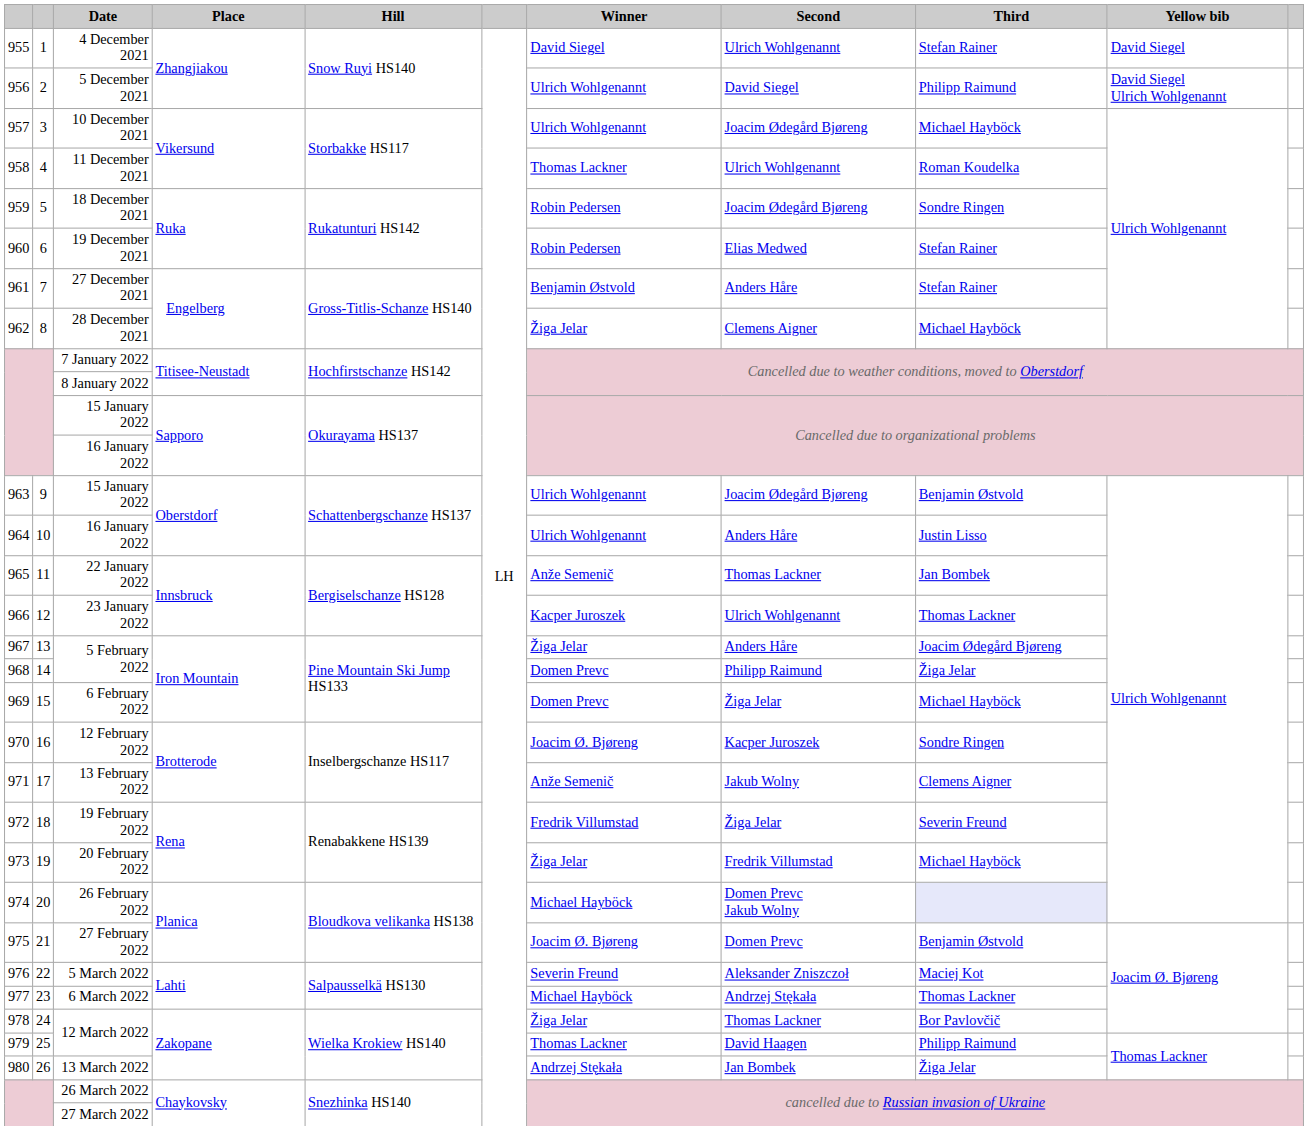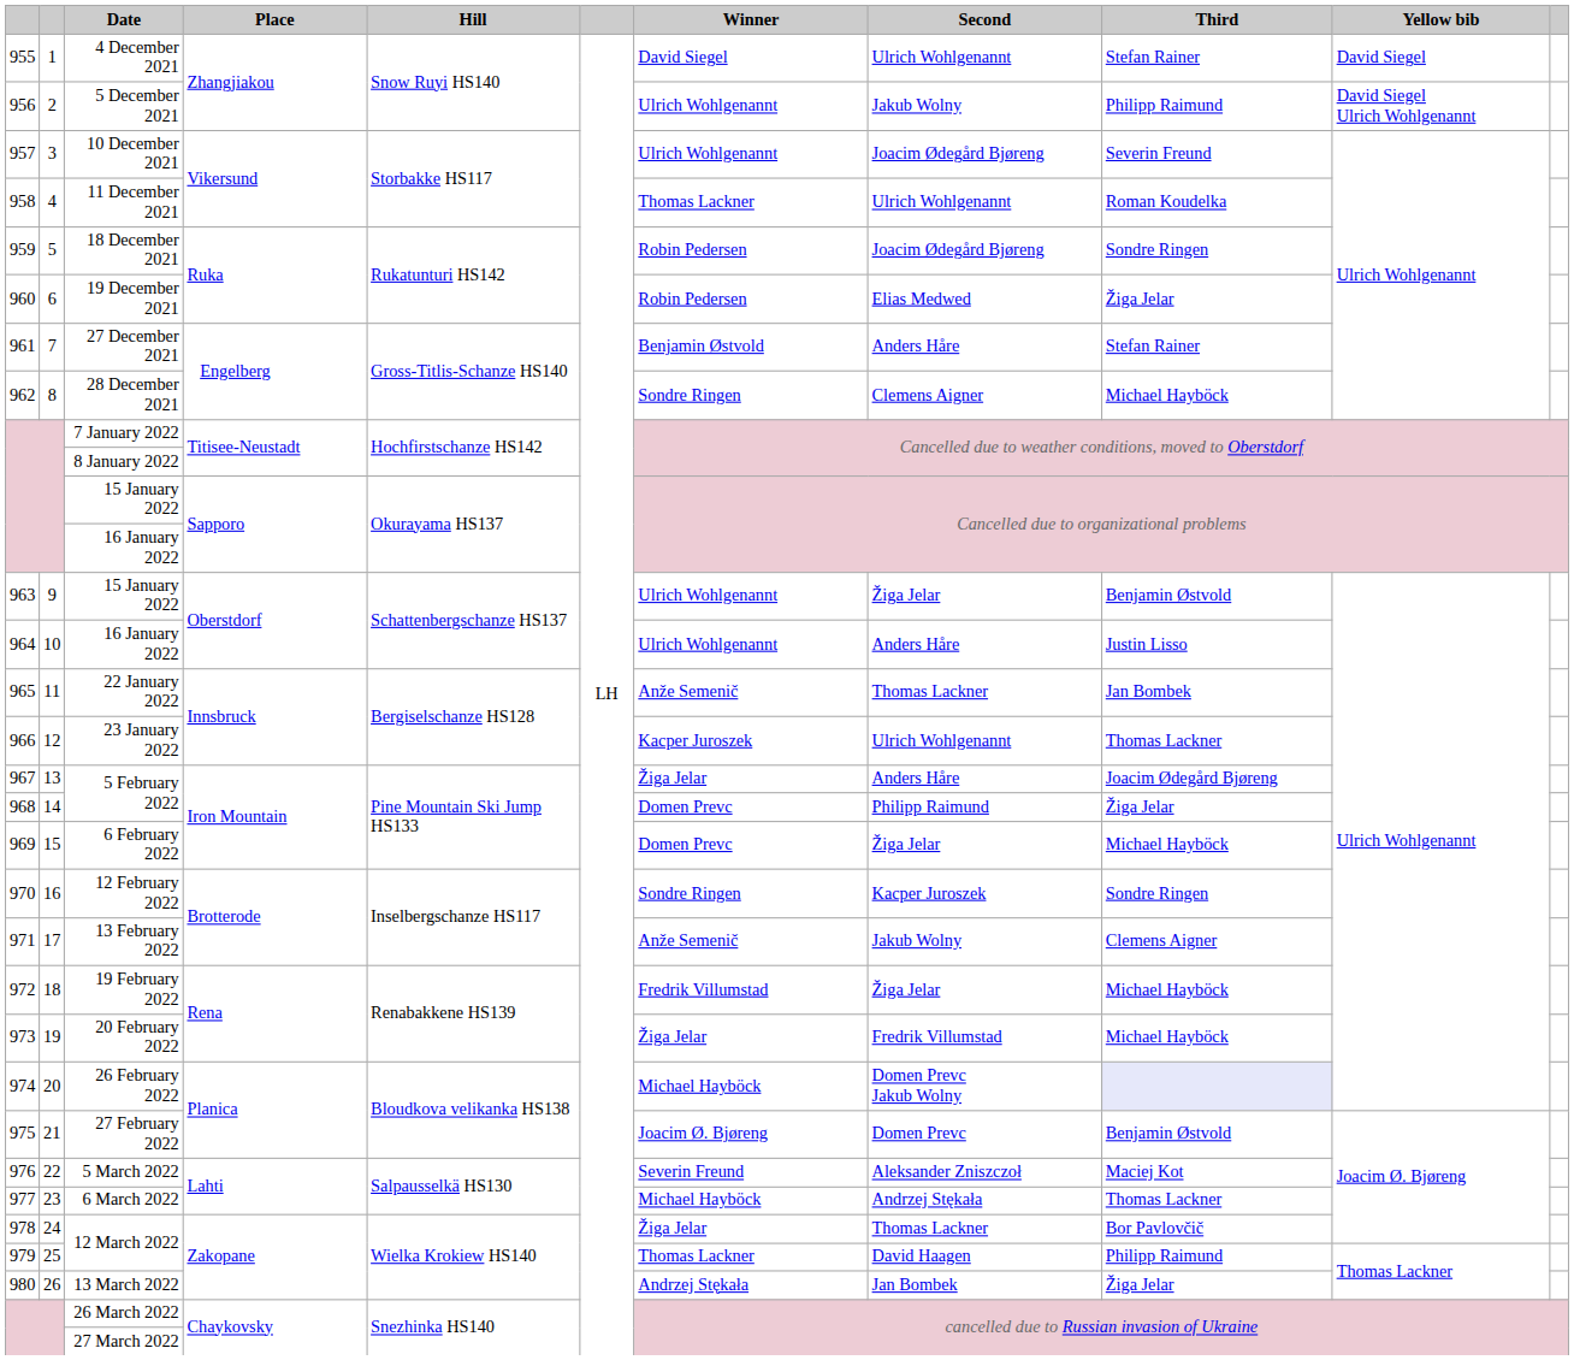 <table class="wikitable plainrowheaders" style="background:#fff; font-size:86%; line-height:16px; border:grey solid 1px; border-collapse:collapse;">
 <tr style="background:#ccc; text-align:center;">
 <th scope="col" style="background:#ccc; width=30 px;"></th>
 <th scope="col" style="background:#ccc; width=45 px;"></th>
 <th scope="col" style="background:#ccc; width:90px;">Date</th>
 <th scope="col" style="background:#ccc; width:150px;">Place</th>
 <th scope="col" style="background:#ccc; width:170px;">Hill</th>
 <th scope="col" style="background:#ccc; width:40px;"></th>
 <th scope="col" style="background:#ccc; width:195px;">Winner</th>
 <th scope="col" style="background:#ccc; width:195px;">Second</th>
 <th scope="col" style="background:#ccc; width:195px;">Third</th>
 <th scope="col" style="background:#ccc; width:180px;">Yellow bib</th>
 <th scope="col" style="background:#ccc; width:10px;"></th>
 </tr>
 <tr>
 <td style="text-align:center">955</td>
 <td style="text-align:center">1</td>
 <td style="text-align:right">4 December 2021</td>
 <td rowspan=2> <a href='#'>Zhangjiakou</a></td>
 <td rowspan=2><a href='#'>Snow Ruyi</a> HS140</td>
 <td rowspan=32 style="text-align:center">LH</td>
 <td> <a href='#'>David Siegel</a></td>
 <td> <a href='#'>Ulrich Wohlgenannt</a></td>
 <td> <a href='#'>Stefan Rainer</a></td>
 <td> <a href='#'>David Siegel</a></td>
 <td></td>
 </tr>
 <tr>
 <td style="text-align:center">956</td>
 <td style="text-align:center">2</td>
 <td style="text-align:right">5 December 2021</td>
 <td> <a href='#'>Ulrich Wohlgenannt</a></td>
-<td> <a href='#'>David Siegel</a></td>
+<td> <a href='#'>Jakub Wolny</a></td>
 <td> <a href='#'>Philipp Raimund</a></td>
 <td> <a href='#'>David Siegel</a><br> <a href='#'>Ulrich Wohlgenannt</a></td>
 <td></td>
 </tr>
 <tr>
 <td style="text-align:center">957</td>
 <td style="text-align:center">3</td>
 <td style="text-align:right">10 December 2021</td>
 <td rowspan=2> <a href='#'>Vikersund</a></td>
 <td rowspan=2><a href='#'>Storbakke</a> HS117</td>
 <td> <a href='#'>Ulrich Wohlgenannt</a></td>
 <td> <a href='#'>Joacim Ødegård Bjøreng</a></td>
-<td> <a href='#'>Michael Hayböck</a></td>
+<td> <a href='#'>Severin Freund</a></td>
 <td rowspan=6> <a href='#'>Ulrich Wohlgenannt</a></td>
 <td></td>
 </tr>
 <tr>
 <td style="text-align:center">958</td>
 <td style="text-align:center">4</td>
 <td style="text-align:right">11 December 2021</td>
 <td> <a href='#'>Thomas Lackner</a></td>
 <td> <a href='#'>Ulrich Wohlgenannt</a></td>
 <td> <a href='#'>Roman Koudelka</a></td>
 <td></td>
 </tr>
 <tr>
 <td style="text-align:center">959</td>
 <td style="text-align:center">5</td>
 <td style="text-align:right">18 December 2021</td>
 <td rowspan=2> <a href='#'>Ruka</a></td>
 <td rowspan=2><a href='#'>Rukatunturi</a> HS142</td>
 <td> <a href='#'>Robin Pedersen</a></td>
 <td> <a href='#'>Joacim Ødegård Bjøreng</a></td>
 <td> <a href='#'>Sondre Ringen</a></td>
 <td></td>
 </tr>
 <tr>
 <td style="text-align:center">960</td>
 <td style="text-align:center">6</td>
 <td style="text-align:right">19 December 2021</td>
 <td> <a href='#'>Robin Pedersen</a></td>
 <td> <a href='#'>Elias Medwed</a></td>
-<td> <a href='#'>Stefan Rainer</a></td>
+<td> <a href='#'>Žiga Jelar</a></td>
 <td></td>
 </tr>
 <tr>
 <td style="text-align:center">961</td>
 <td style="text-align:center">7</td>
 <td style="text-align:right">27 December 2021</td>
 <td rowspan=2>   <a href='#'>Engelberg</a></td>
 <td rowspan=2><a href='#'>Gross-Titlis-Schanze</a> HS140</td>
 <td> <a href='#'>Benjamin Østvold</a></td>
 <td> <a href='#'>Anders Håre</a></td>
 <td> <a href='#'>Stefan Rainer</a></td>
 <td></td>
 </tr>
 <tr>
 <td style="text-align:center">962</td>
 <td style="text-align:center">8</td>
 <td style="text-align:right">28 December 2021</td>
-<td> <a href='#'>Žiga Jelar</a></td>
+<td> <a href='#'>Sondre Ringen</a></td>
 <td> <a href='#'>Clemens Aigner</a></td>
 <td> <a href='#'>Michael Hayböck</a></td>
 <td></td>
 </tr>
 <tr>
 <td rowspan="4" align="center" colspan="2" bgcolor="EDCCD5"></td>
 <td style="text-align:right">7 January 2022</td>
 <td rowspan=2> <a href='#'>Titisee-Neustadt</a></td>
 <td rowspan=2><a href='#'>Hochfirstschanze</a> HS142</td>
 <td align="center" colspan="5" rowspan="2" bgcolor="EDCCD5" style=color:#696969><em>Cancelled due to weather conditions, moved to <a href='#'>Oberstdorf</a></em></td>
 </tr>
 <tr>
 <td style="text-align:right">8 January 2022</td>
 </tr>
 <tr>
 <td style="text-align:right">15 January 2022</td>
 <td rowspan=2> <a href='#'>Sapporo</a></td>
 <td rowspan=2><a href='#'>Okurayama</a> HS137</td>
 <td align="center" colspan="5" rowspan="2" bgcolor="EDCCD5" style=color:#696969><em>Cancelled due to organizational problems</em></td>
 </tr>
 <tr>
 <td style="text-align:right">16 January 2022</td>
 </tr>
 <tr>
 <td style="text-align:center">963</td>
 <td style="text-align:center">9</td>
 <td style="text-align:right">15 January 2022</td>
 <td rowspan=2> <a href='#'>Oberstdorf</a></td>
 <td rowspan=2><a href='#'>Schattenbergschanze</a> HS137</td>
 <td> <a href='#'>Ulrich Wohlgenannt</a></td>
-<td> <a href='#'>Joacim Ødegård Bjøreng</a></td>
+<td> <a href='#'>Žiga Jelar</a></td>
 <td> <a href='#'>Benjamin Østvold</a></td>
 <td rowspan=12> <a href='#'>Ulrich Wohlgenannt</a></td>
 <td></td>
 </tr>
 <tr>
 <td style="text-align:center">964</td>
 <td style="text-align:center">10</td>
 <td style="text-align:right">16 January 2022</td>
 <td> <a href='#'>Ulrich Wohlgenannt</a></td>
 <td> <a href='#'>Anders Håre</a></td>
 <td> <a href='#'>Justin Lisso</a></td>
 <td></td>
 </tr>
 <tr>
 <td style="text-align:center">965</td>
 <td style="text-align:center">11</td>
 <td style="text-align:right">22 January 2022</td>
 <td rowspan=2> <a href='#'>Innsbruck</a></td>
 <td rowspan=2><a href='#'>Bergiselschanze</a> HS128</td>
 <td> <a href='#'>Anže Semenič</a></td>
 <td> <a href='#'>Thomas Lackner</a></td>
 <td> <a href='#'>Jan Bombek</a></td>
 <td></td>
 </tr>
 <tr>
 <td style="text-align:center">966</td>
 <td style="text-align:center">12</td>
 <td style="text-align:right">23 January 2022</td>
 <td> <a href='#'>Kacper Juroszek</a></td>
 <td> <a href='#'>Ulrich Wohlgenannt</a></td>
 <td> <a href='#'>Thomas Lackner</a></td>
 <td></td>
 </tr>
 <tr>
 <td style="text-align:center">967</td>
 <td style="text-align:center">13</td>
 <td rowspan=2 style="text-align:right">5 February 2022</td>
 <td rowspan=3> <a href='#'>Iron Mountain</a></td>
 <td rowspan=3><a href='#'>Pine Mountain Ski Jump</a> HS133</td>
 <td> <a href='#'>Žiga Jelar</a></td>
 <td> <a href='#'>Anders Håre</a></td>
 <td> <a href='#'>Joacim Ødegård Bjøreng</a></td>
 <td></td>
 </tr>
 <tr>
 <td style="text-align:center">968</td>
 <td style="text-align:center">14</td>
 <td> <a href='#'>Domen Prevc</a></td>
 <td> <a href='#'>Philipp Raimund</a></td>
 <td> <a href='#'>Žiga Jelar</a></td>
 <td></td>
 </tr>
 <tr>
 <td style="text-align:center">969</td>
 <td style="text-align:center">15</td>
 <td style="text-align:right">6 February 2022</td>
 <td> <a href='#'>Domen Prevc</a></td>
 <td> <a href='#'>Žiga Jelar</a></td>
 <td> <a href='#'>Michael Hayböck</a></td>
 <td></td>
 </tr>
 <tr>
 <td style="text-align:center">970</td>
 <td style="text-align:center">16</td>
 <td style="text-align:right">12 February 2022</td>
 <td rowspan=2> <a href='#'>Brotterode</a></td>
 <td rowspan=2>Inselbergschanze HS117</td>
-<td> <a href='#'>Joacim Ø. Bjøreng</a></td>
+<td> <a href='#'>Sondre Ringen</a></td>
 <td> <a href='#'>Kacper Juroszek</a></td>
 <td> <a href='#'>Sondre Ringen</a></td>
 <td></td>
 </tr>
 <tr>
 <td style="text-align:center">971</td>
 <td style="text-align:center">17</td>
 <td style="text-align:right">13 February 2022</td>
 <td> <a href='#'>Anže Semenič</a></td>
 <td> <a href='#'>Jakub Wolny</a></td>
 <td> <a href='#'>Clemens Aigner</a></td>
 <td></td>
 </tr>
 <tr>
 <td style="text-align:center">972</td>
 <td style="text-align:center">18</td>
 <td style="text-align:right">19 February 2022</td>
 <td rowspan=2> <a href='#'>Rena</a></td>
 <td rowspan=2>Renabakkene HS139</td>
 <td> <a href='#'>Fredrik Villumstad</a></td>
 <td> <a href='#'>Žiga Jelar</a></td>
-<td> <a href='#'>Severin Freund</a></td>
+<td> <a href='#'>Michael Hayböck</a></td>
 <td></td>
 </tr>
 <tr>
 <td style="text-align:center">973</td>
 <td style="text-align:center">19</td>
 <td style="text-align:right">20 February 2022</td>
 <td> <a href='#'>Žiga Jelar</a></td>
 <td> <a href='#'>Fredrik Villumstad</a></td>
 <td> <a href='#'>Michael Hayböck</a></td>
 <td></td>
 </tr>
 <tr>
 <td style="text-align:center">974</td>
 <td style="text-align:center">20</td>
 <td style="text-align:right">26 February 2022</td>
 <td rowspan=2> <a href='#'>Planica</a></td>
 <td rowspan=2><a href='#'>Bloudkova velikanka</a> HS138</td>
 <td> <a href='#'>Michael Hayböck</a></td>
 <td> <a href='#'>Domen Prevc</a><br> <a href='#'>Jakub Wolny</a></td>
 <td bgcolor="E6E8FA"></td>
 <td></td>
 </tr>
 <tr>
 <td style="text-align:center">975</td>
 <td style="text-align:center">21</td>
 <td style="text-align:right">27 February 2022</td>
 <td> <a href='#'>Joacim Ø. Bjøreng</a></td>
 <td> <a href='#'>Domen Prevc</a></td>
 <td> <a href='#'>Benjamin Østvold</a></td>
 <td rowspan=4> <a href='#'>Joacim Ø. Bjøreng</a></td>
 <td></td>
 </tr>
 <tr>
 <td style="text-align:center">976</td>
 <td style="text-align:center">22</td>
 <td style="text-align:right">5 March 2022</td>
 <td rowspan=2> <a href='#'>Lahti</a></td>
 <td rowspan=2><a href='#'>Salpausselkä</a> HS130</td>
 <td> <a href='#'>Severin Freund</a></td>
 <td> <a href='#'>Aleksander Zniszczoł</a></td>
 <td> <a href='#'>Maciej Kot</a></td>
 <td></td>
 </tr>
 <tr>
 <td style="text-align:center">977</td>
 <td style="text-align:center">23</td>
 <td style="text-align:right">6 March 2022</td>
 <td> <a href='#'>Michael Hayböck</a></td>
 <td> <a href='#'>Andrzej Stękała</a></td>
 <td> <a href='#'>Thomas Lackner</a></td>
 <td></td>
 </tr>
 <tr>
 <td style="text-align:center">978</td>
 <td style="text-align:center">24</td>
 <td rowspan=2 style="text-align:right">12 March 2022</td>
 <td rowspan=3> <a href='#'>Zakopane</a></td>
 <td rowspan=3><a href='#'>Wielka Krokiew</a> HS140</td>
 <td> <a href='#'>Žiga Jelar</a></td>
 <td> <a href='#'>Thomas Lackner</a></td>
 <td> <a href='#'>Bor Pavlovčič</a></td>
 <td></td>
 </tr>
 <tr>
 <td style="text-align:center">979</td>
 <td style="text-align:center">25</td>
 <td> <a href='#'>Thomas Lackner</a></td>
 <td> <a href='#'>David Haagen</a></td>
 <td> <a href='#'>Philipp Raimund</a></td>
 <td rowspan=2> <a href='#'>Thomas Lackner</a></td>
 <td></td>
 </tr>
 <tr>
 <td style="text-align:center">980</td>
 <td style="text-align:center">26</td>
 <td style="text-align:right">13 March 2022</td>
 <td> <a href='#'>Andrzej Stękała</a></td>
 <td> <a href='#'>Jan Bombek</a></td>
 <td> <a href='#'>Žiga Jelar</a></td>
 <td></td>
 </tr>
 <tr>
 <td rowspan="2" align="center" colspan="2" bgcolor="EDCCD5"></td>
 <td style="text-align:right">26 March 2022</td>
 <td rowspan=2> <a href='#'>Chaykovsky</a></td>
 <td rowspan=2><a href='#'>Snezhinka</a> HS140</td>
 <td align="center" colspan="6" rowspan="2" bgcolor="EDCCD5" style=color:#696969><em>cancelled due to <a href='#'>Russian invasion of Ukraine</a></em></td>
 </tr>
 <tr>
 <td style="text-align:right">27 March 2022</td>
 </tr>
 </table>
